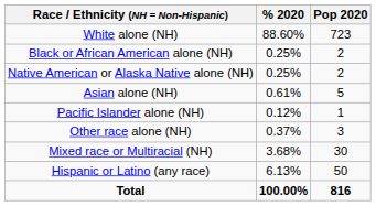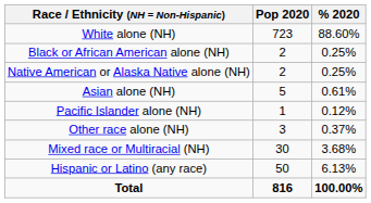 <table class="wikitable" style="text-align:center;">
 <tr>
 <th>Race / Ethnicity <small>(<em>NH = Non-Hispanic</em>)</small></th>
+<th>Pop 2020</th>
 <th>% 2020</th>
-<th>Pop 2020</th>
 </tr>
 <tr>
 <td><a href='#'>White</a> alone (NH)</td>
+<td>723</td>
 <td>88.60%</td>
-<td>723</td>
 </tr>
 <tr>
 <td><a href='#'>Black or African American</a> alone (NH)</td>
+<td>2</td>
 <td>0.25%</td>
-<td>2</td>
 </tr>
 <tr>
 <td><a href='#'>Native American</a> or <a href='#'>Alaska Native</a> alone (NH)</td>
+<td>2</td>
 <td>0.25%</td>
-<td>2</td>
 </tr>
 <tr>
 <td><a href='#'>Asian</a> alone (NH)</td>
+<td>5</td>
 <td>0.61%</td>
-<td>5</td>
 </tr>
 <tr>
 <td><a href='#'>Pacific Islander</a> alone (NH)</td>
+<td>1</td>
 <td>0.12%</td>
-<td>1</td>
 </tr>
 <tr>
 <td><a href='#'>Other race</a> alone (NH)</td>
+<td>3</td>
 <td>0.37%</td>
-<td>3</td>
 </tr>
 <tr>
 <td><a href='#'>Mixed race or Multiracial</a> (NH)</td>
+<td>30</td>
 <td>3.68%</td>
-<td>30</td>
 </tr>
 <tr>
 <td><a href='#'>Hispanic or Latino</a> (any race)</td>
+<td>50</td>
 <td>6.13%</td>
-<td>50</td>
 </tr>
 <tr>
 <td><strong>Total</strong></td>
+<td><strong>816</strong></td>
 <td><strong>100.00%</strong></td>
-<td><strong>816</strong></td>
 </tr>
 </table>
